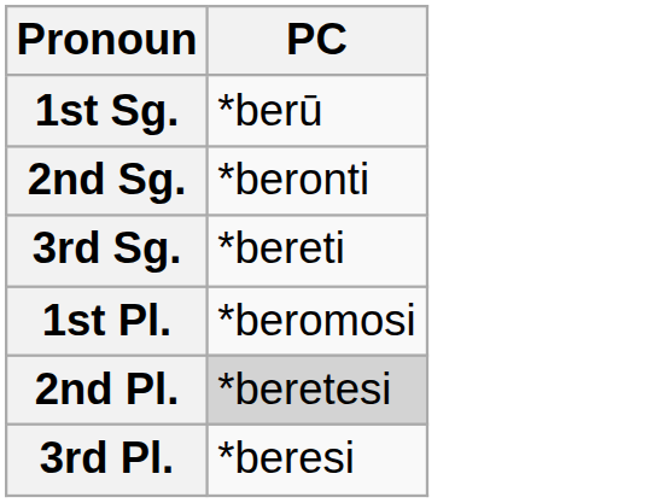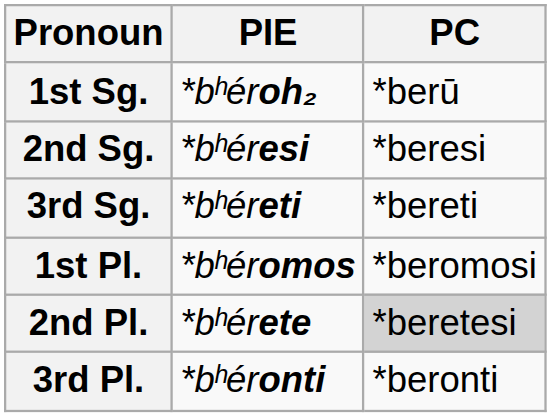 <table class="wikitable">
 <tr>
 <th>Pronoun</th>
+<th>PIE</th>
 <th>PC</th>
 </tr>
 <tr>
 <th>1st Sg.</th>
+<td><em>*bʰér<strong>oh₂<strong><em></td>
 <td></em>*ber</strong>ū</em></strong></td>
 </tr>
 <tr>
 <th>2nd Sg.</th>
-<td></em>*ber</strong>onti</em></strong></td>
+<td><em>*bʰér<strong>esi<strong><em></td>
+<td></em>*ber</strong>esi</em></strong></td>
 </tr>
 <tr>
 <th>3rd Sg.</th>
+<td><em>*bʰér<strong>eti<strong><em></td>
 <td></em>*ber</strong>eti</em></strong></td>
 </tr>
 <tr>
 <th>1st Pl.</th>
+<td><em>*bʰér<strong>omos<strong><em></td>
 <td></em>*ber</strong>omosi</em></strong></td>
 </tr>
 <tr>
 <th>2nd Pl.</th>
+<td><em>*bʰér<strong>ete<strong><em></td>
 <td style="background: lightgrey;"></em>*beret</strong>esi</em></strong></td>
 </tr>
 <tr>
 <th>3rd Pl.</th>
-<td></em>*ber</strong>esi</em></strong></td>
+<td><em>*bʰér<strong>onti<strong><em></td>
+<td></em>*ber</strong>onti</em></strong></td>
 </tr>
 </table>
